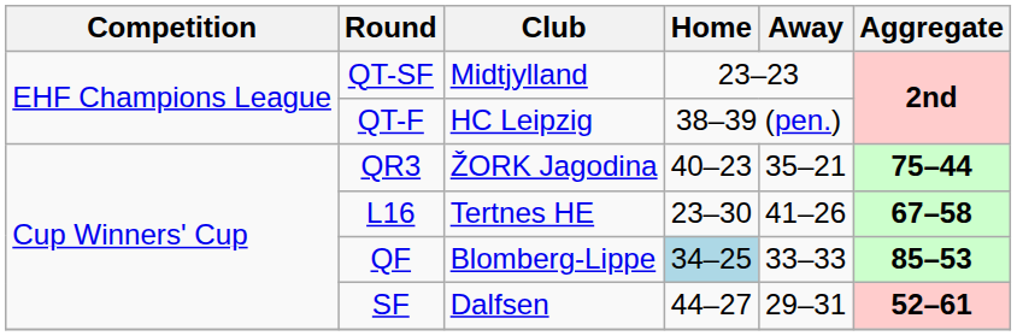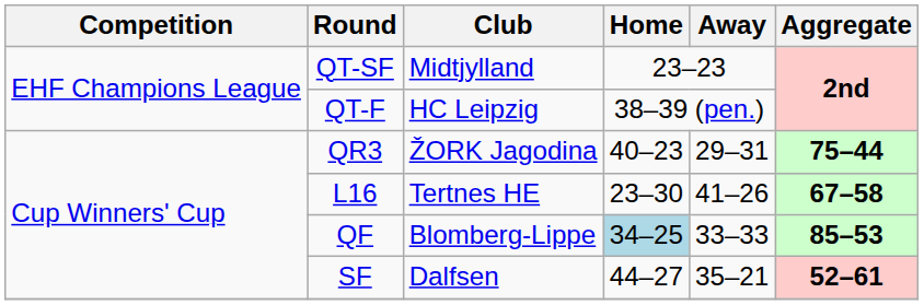 <table class="wikitable">
 <tr>
 <th>Competition</th>
 <th>Round</th>
 <th>Club</th>
 <th>Home</th>
 <th>Away</th>
 <th>Aggregate</th>
 </tr>
 <tr>
 <td rowspan="2"><a href='#'>EHF Champions League</a></td>
 <td style="text-align:center;"><a href='#'>QT-SF</a></td>
 <td> <a href='#'>Midtjylland</a></td>
 <td colspan="2" style="text-align:center;">23–23</td>
 <td rowspan="2" style="text-align:center;" bgcolor="#ffcccc"><strong>2nd</strong></td>
 </tr>
 <tr>
 <td style="text-align:center;"><a href='#'>QT-F</a></td>
 <td> <a href='#'>HC Leipzig</a></td>
 <td colspan="2" style="text-align:center;">38–39 (<a href='#'>pen.</a>)</td>
 </tr>
 <tr>
 <td rowspan="4"><a href='#'>Cup Winners' Cup</a></td>
 <td style="text-align:center;"><a href='#'>QR3</a></td>
 <td> <a href='#'>ŽORK Jagodina</a></td>
 <td style="text-align:center;">40–23</td>
-<td style="text-align:center;">35–21</td>
+<td style="text-align:center;">29–31</td>
 <td style="text-align:center;" bgcolor="#ccffcc"><strong>75–44</strong></td>
 </tr>
 <tr>
 <td style="text-align:center;"><a href='#'>L16</a></td>
 <td> <a href='#'>Tertnes HE</a></td>
 <td style="text-align:center;">23–30</td>
 <td style="text-align:center;">41–26</td>
 <td style="text-align:center;" bgcolor="#ccffcc"><strong>67–58</strong></td>
 </tr>
 <tr>
 <td style="text-align:center;"><a href='#'>QF</a></td>
 <td> <a href='#'>Blomberg-Lippe</a></td>
 <td style="background: lightblue; text-align:center;">34–25</td>
 <td style="text-align:center;">33–33</td>
 <td style="text-align:center;" bgcolor="#ccffcc"><strong>85–53</strong></td>
 </tr>
 <tr>
 <td style="text-align:center;"><a href='#'>SF</a></td>
 <td> <a href='#'>Dalfsen</a></td>
 <td style="text-align:center;">44–27</td>
-<td style="text-align:center;">29–31</td>
+<td style="text-align:center;">35–21</td>
 <td style="text-align:center;" bgcolor="#ffcccc"><strong>52–61</strong></td>
 </tr>
 <tr>
 </tr>
 </table>
